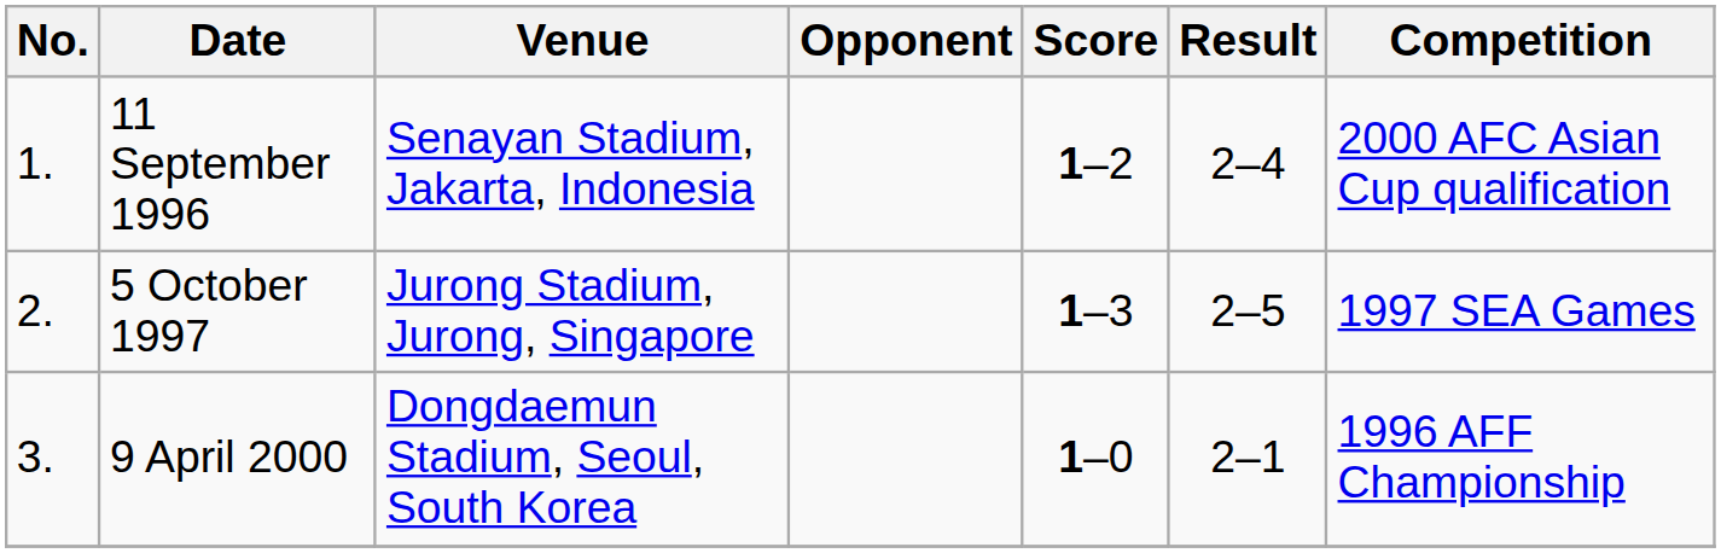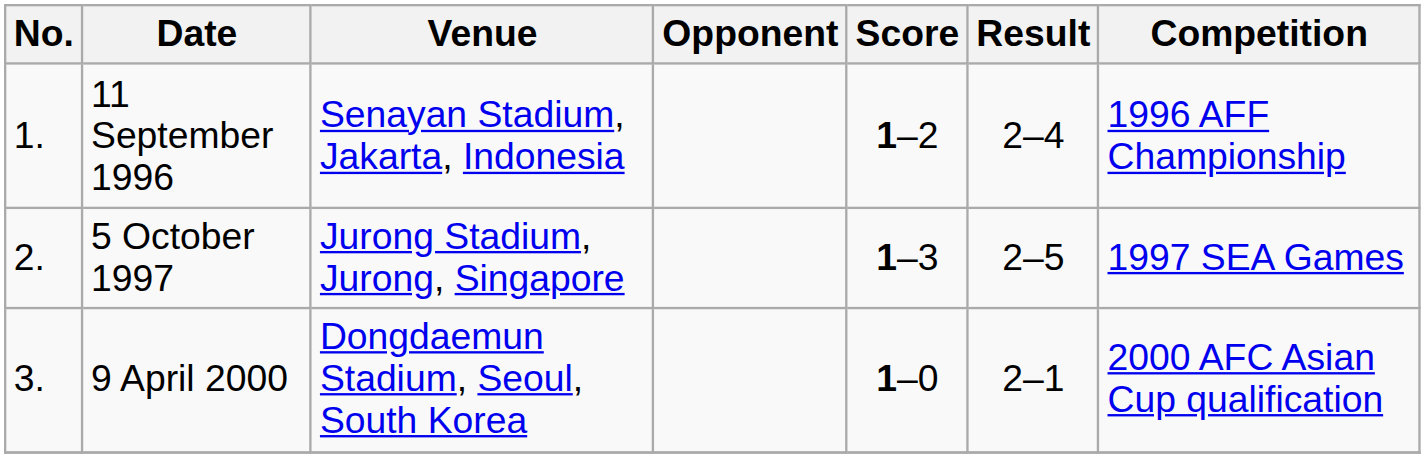 <table class="wikitable">
 <tr>
 <th>No.</th>
 <th>Date</th>
 <th>Venue</th>
 <th>Opponent</th>
 <th>Score</th>
 <th>Result</th>
 <th>Competition</th>
 </tr>
 <tr>
 <td>1.</td>
 <td>11 September 1996</td>
 <td><a href='#'>Senayan Stadium</a>, <a href='#'>Jakarta</a>, <a href='#'>Indonesia</a></td>
 <td></td>
 <td align=center><strong>1</strong>–2</td>
 <td align=center>2–4</td>
-<td><a href='#'>2000 AFC Asian Cup qualification</a></td>
+<td><a href='#'>1996 AFF Championship</a></td>
 </tr>
 <tr>
 <td>2.</td>
 <td>5 October 1997</td>
 <td><a href='#'>Jurong Stadium</a>, <a href='#'>Jurong</a>, <a href='#'>Singapore</a></td>
 <td></td>
 <td align=center><strong>1</strong>–3</td>
 <td align=center>2–5</td>
 <td><a href='#'>1997 SEA Games</a></td>
 </tr>
 <tr>
 <td>3.</td>
 <td>9 April 2000</td>
 <td><a href='#'>Dongdaemun Stadium</a>, <a href='#'>Seoul</a>, <a href='#'>South Korea</a></td>
 <td></td>
 <td align=center><strong>1</strong>–0</td>
 <td align=center>2–1</td>
-<td><a href='#'>1996 AFF Championship</a></td>
+<td><a href='#'>2000 AFC Asian Cup qualification</a></td>
 </tr>
 <tr>
 </tr>
 </table>
